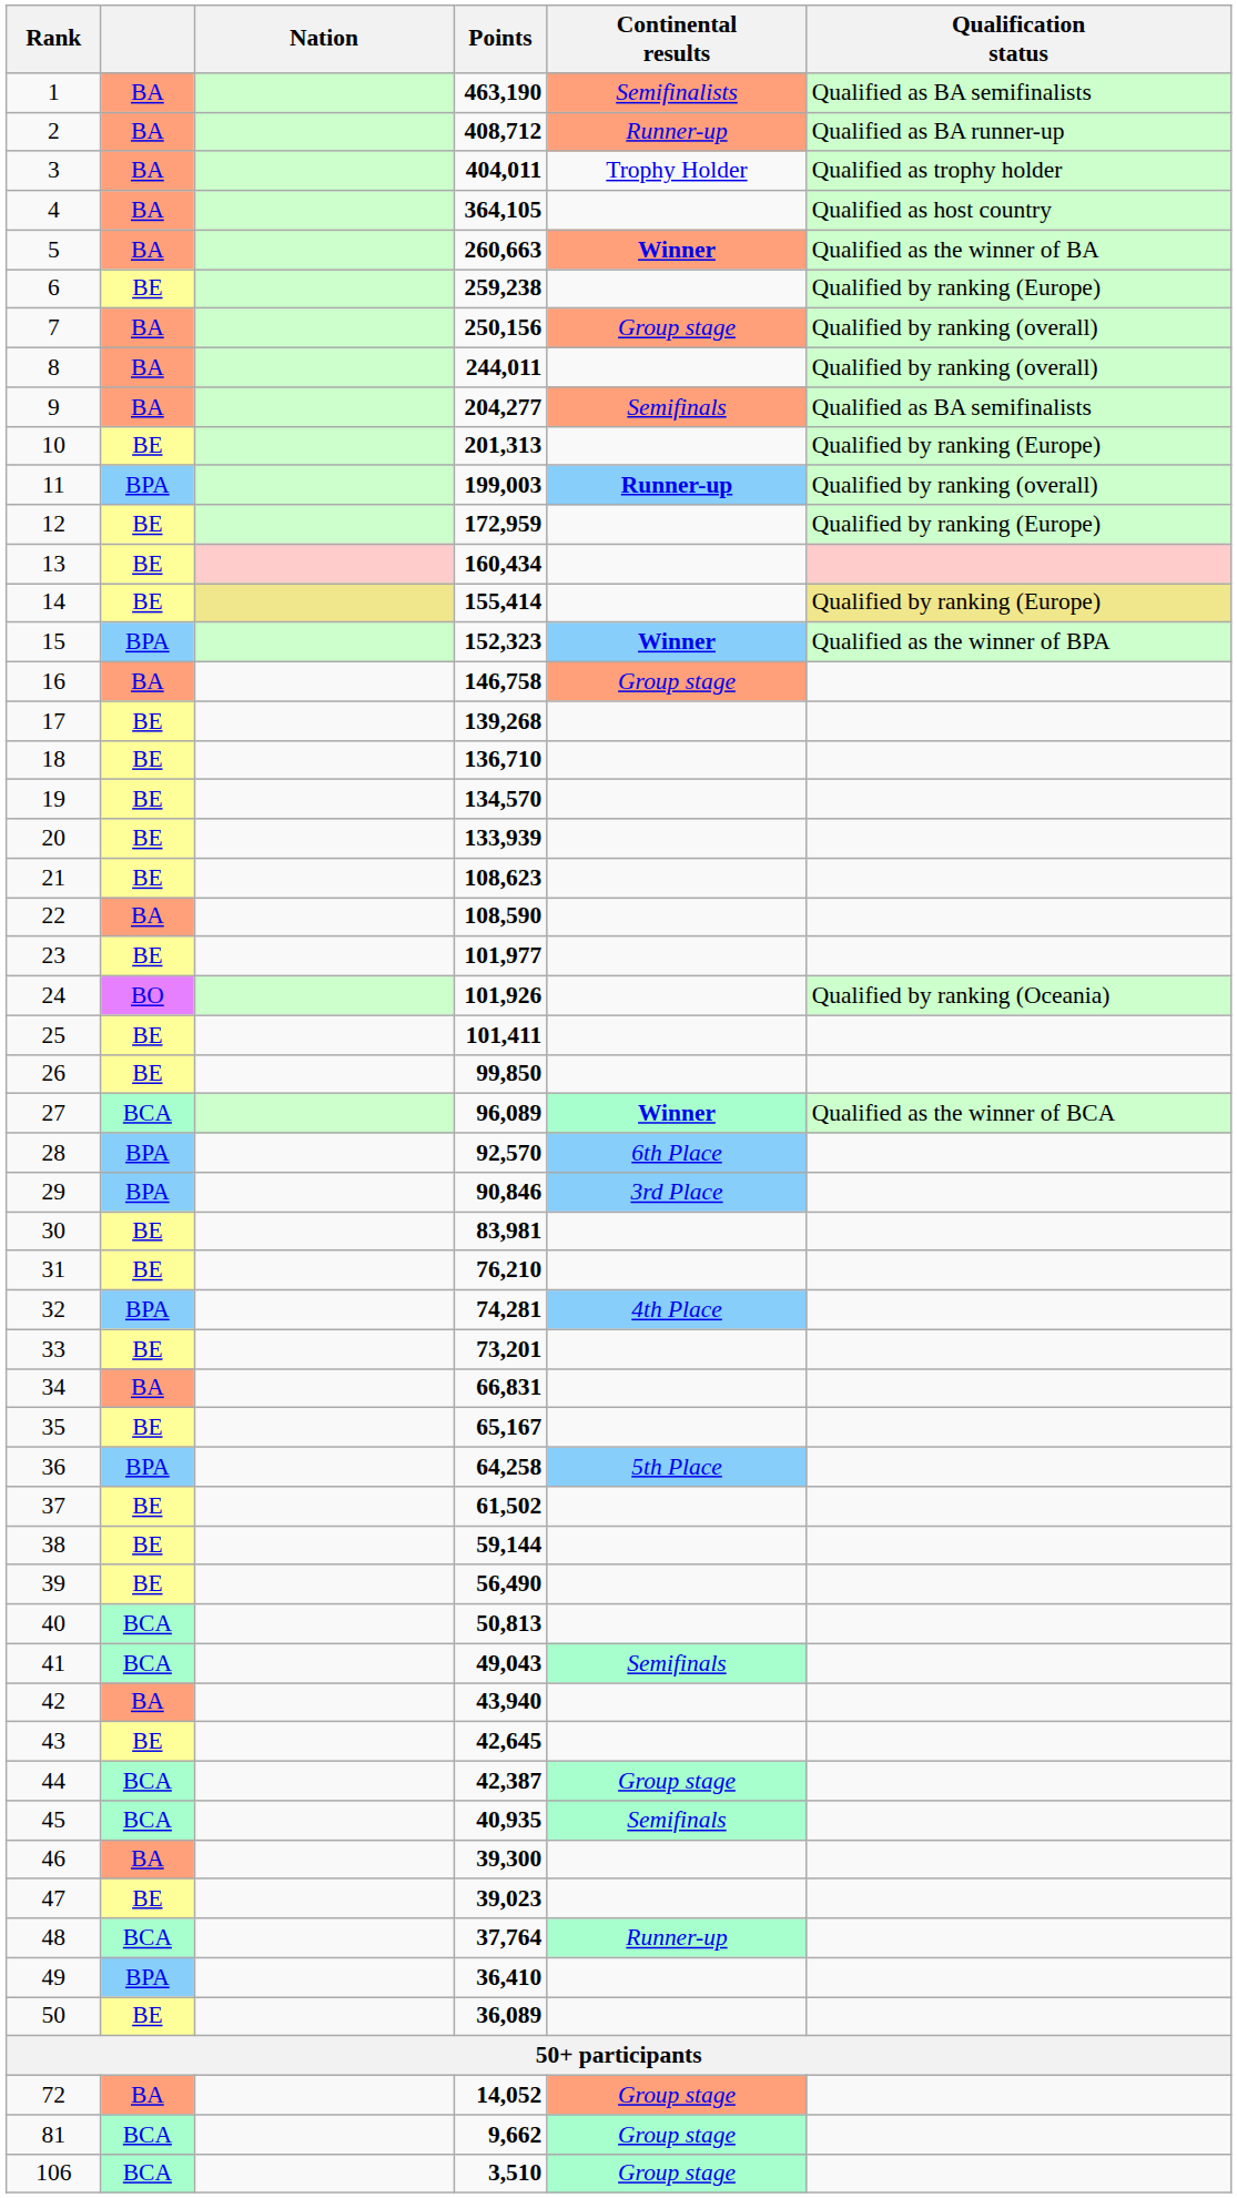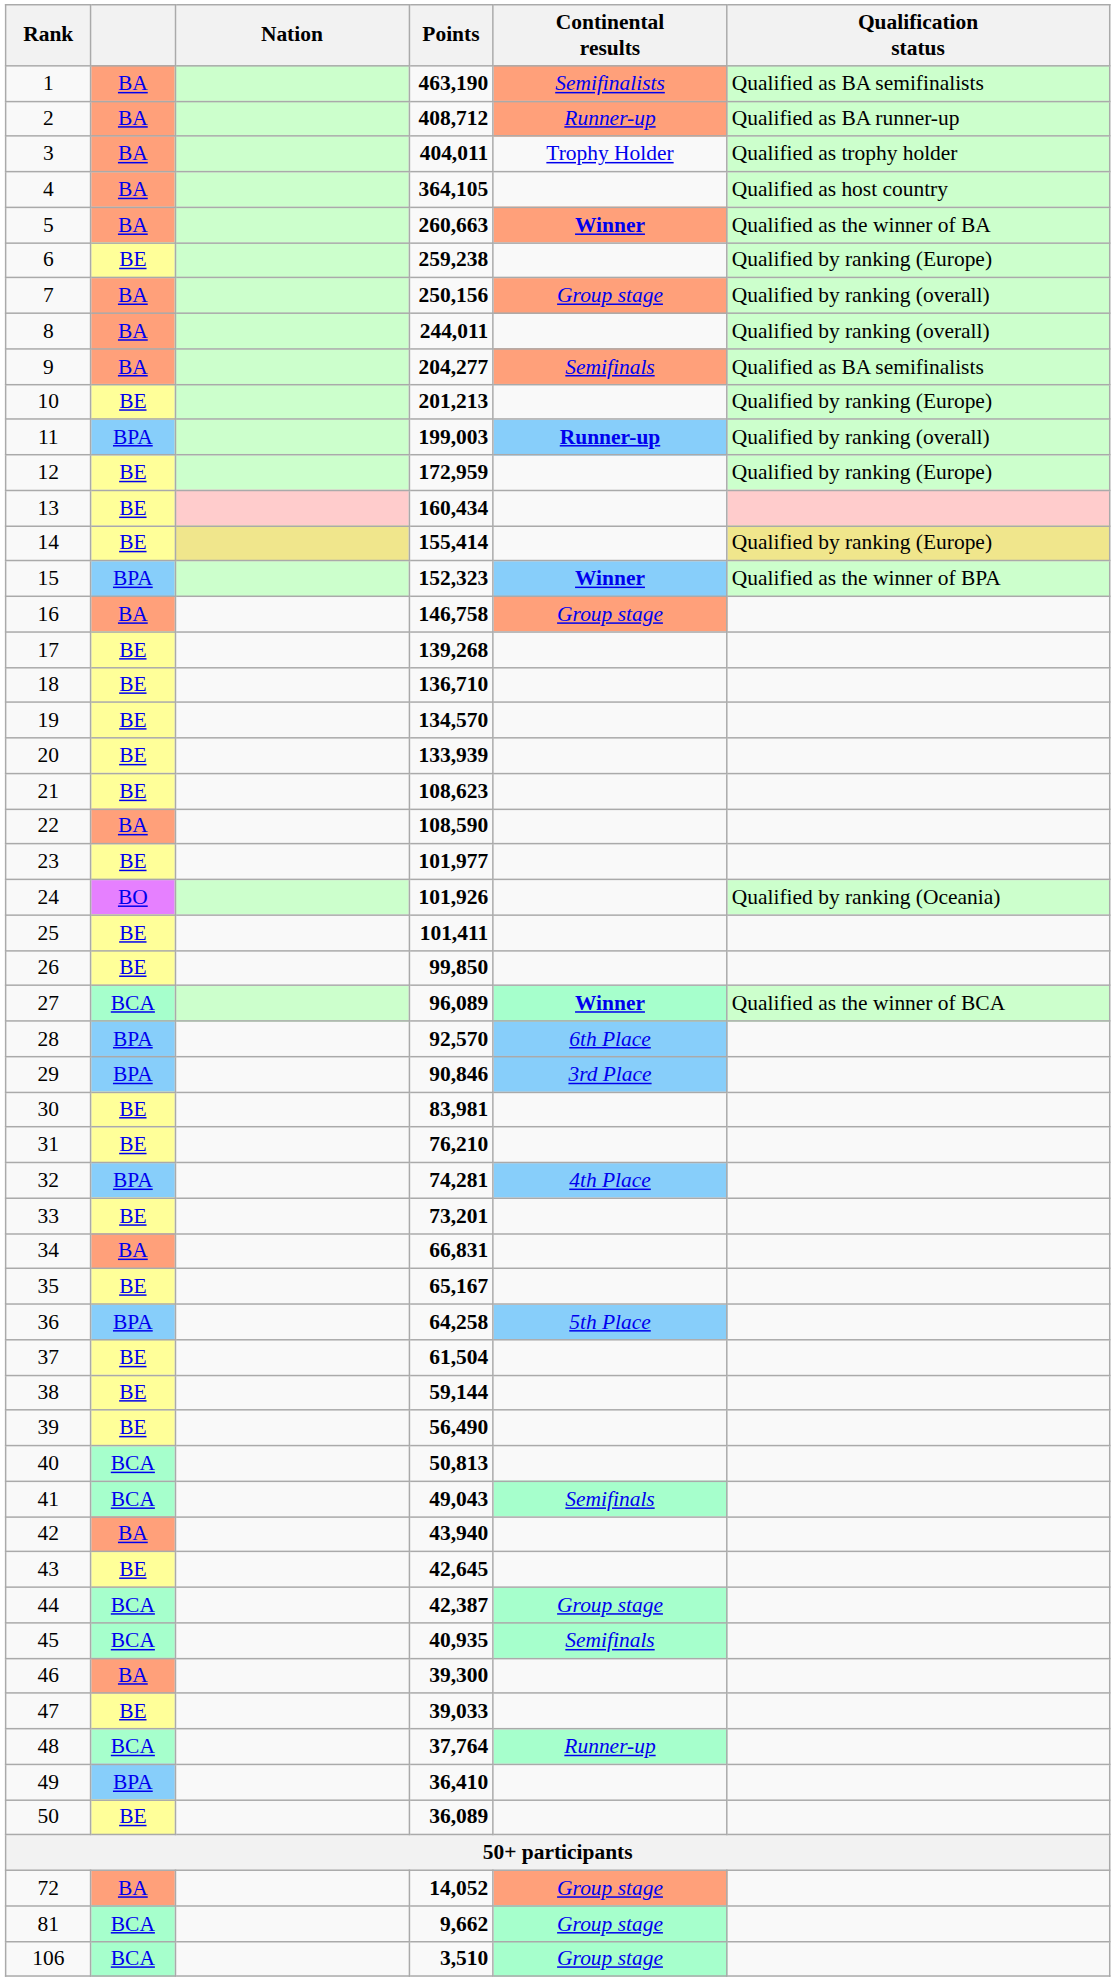 <table class="sortable wikitable" style="font-size:90%; text-align:center; margin:0.5em auto;">
 <tr>
 <th width="50">Rank</th>
 <th width="50"></th>
 <th width="150">Nation</th>
 <th width="50">Points</th>
 <th width="150">Continental<br>results</th>
 <th width="250">Qualification<br>status</th>
 </tr>
 <tr>
 <td>1</td>
 <td bgcolor="#FFA07A"><a href='#'>BA</a></td>
 <td align="left" bgcolor="#ccffcc"></td>
 <td align="right"><strong>463,190</strong></td>
 <td bgcolor="#FFA07A"><em><a href='#'>Semifinalists</a></em></td>
 <td align="left" bgcolor="#ccffcc">Qualified as BA semifinalists</td>
 </tr>
 <tr>
 <td>2</td>
 <td bgcolor="#FFA07A"><a href='#'>BA</a></td>
 <td align="left" bgcolor="#ccffcc"></td>
 <td align="right"><strong>408,712</strong></td>
 <td bgcolor="#FFA07A"><em><a href='#'>Runner-up</a></em></td>
 <td align="left" bgcolor="#ccffcc">Qualified as BA runner-up</td>
 </tr>
 <tr>
 <td>3</td>
 <td bgcolor="#FFA07A"><a href='#'>BA</a></td>
 <td align="left" bgcolor="#ccffcc"></td>
 <td align="right"><strong>404,011</strong></td>
 <td><a href='#'>Trophy Holder</a></td>
 <td align="left" bgcolor="#ccffcc">Qualified as trophy holder</td>
 </tr>
 <tr>
 <td>4</td>
 <td bgcolor="#FFA07A"><a href='#'>BA</a></td>
 <td align="left" bgcolor="#ccffcc"></td>
 <td align="right"><strong>364,105</strong></td>
 <td></td>
 <td align="left" bgcolor="#ccffcc">Qualified as host country</td>
 </tr>
 <tr>
 <td>5</td>
 <td bgcolor="#FFA07A"><a href='#'>BA</a></td>
 <td align="left" bgcolor="#ccffcc"></td>
 <td align="right"><strong>260,663</strong></td>
 <td bgcolor="#FFA07A"><strong><a href='#'>Winner</a></strong></td>
 <td align="left" bgcolor="#ccffcc">Qualified as the winner of BA</td>
 </tr>
 <tr>
 <td>6</td>
 <td bgcolor="#FFFF99"><a href='#'>BE</a></td>
 <td align="left" bgcolor="#ccffcc"></td>
 <td align="right"><strong>259,238</strong></td>
 <td></td>
 <td align="left" bgcolor="#ccffcc">Qualified by ranking (Europe)</td>
 </tr>
 <tr>
 <td>7</td>
 <td bgcolor="#FFA07A"><a href='#'>BA</a></td>
 <td align="left" bgcolor="#ccffcc"></td>
 <td align="right"><strong>250,156</strong></td>
 <td bgcolor="#FFA07A"><em><a href='#'>Group stage</a></em></td>
 <td align="left" bgcolor="#ccffcc">Qualified by ranking (overall)</td>
 </tr>
 <tr>
 <td>8</td>
 <td bgcolor="#FFA07A"><a href='#'>BA</a></td>
 <td align="left" bgcolor="#ccffcc"></td>
 <td align="right"><strong>244,011</strong></td>
 <td></td>
 <td align="left" bgcolor="#ccffcc">Qualified by ranking (overall)</td>
 </tr>
 <tr>
 <td>9</td>
 <td bgcolor="#FFA07A"><a href='#'>BA</a></td>
 <td align="left" bgcolor="#ccffcc"></td>
 <td align="right"><strong>204,277</strong></td>
 <td bgcolor="#FFA07A"><em><a href='#'>Semifinals</a></em></td>
 <td align="left" bgcolor="#ccffcc">Qualified as BA semifinalists</td>
 </tr>
 <tr>
 <td>10</td>
 <td bgcolor="#FFFF99"><a href='#'>BE</a></td>
 <td align="left" bgcolor="#ccffcc"></td>
-<td align="right"><strong>201,313</strong></td>
+<td align="right"><strong>201,213</strong></td>
 <td></td>
 <td align="left" bgcolor="#ccffcc">Qualified by ranking (Europe)</td>
 </tr>
 <tr>
 <td>11</td>
 <td bgcolor="#87CEFA"><a href='#'>BPA</a></td>
 <td align="left" bgcolor="#ccffcc"></td>
 <td align="right"><strong>199,003</strong></td>
 <td bgcolor="#87CEFA"><strong><a href='#'>Runner-up</a></strong></td>
 <td align="left" bgcolor="#ccffcc">Qualified by ranking (overall)</td>
 </tr>
 <tr>
 <td>12</td>
 <td bgcolor="#FFFF99"><a href='#'>BE</a></td>
 <td align="left" bgcolor="#ccffcc"></td>
 <td align="right"><strong>172,959</strong></td>
 <td></td>
 <td align="left" bgcolor="#ccffcc">Qualified by ranking (Europe)</td>
 </tr>
 <tr>
 <td>13</td>
 <td bgcolor="#FFFF99"><a href='#'>BE</a></td>
 <td align="left" bgcolor="#ffcccc"></td>
 <td align="right"><strong>160,434</strong></td>
 <td></td>
 <td align="left" bgcolor="#ffcccc"></td>
 </tr>
 <tr>
 <td>14</td>
 <td bgcolor="#FFFF99"><a href='#'>BE</a></td>
 <td align="left" bgcolor="#f0e68c"></td>
 <td align="right"><strong>155,414</strong></td>
 <td></td>
 <td align="left" bgcolor="#f0e68c">Qualified by ranking (Europe)</td>
 </tr>
 <tr>
 <td>15</td>
 <td bgcolor="#87CEFA"><a href='#'>BPA</a></td>
 <td align="left" bgcolor="#ccffcc"></td>
 <td align="right"><strong>152,323</strong></td>
 <td bgcolor="#87CEFA"><strong><a href='#'>Winner</a></strong></td>
 <td align="left" bgcolor="#ccffcc">Qualified as the winner of BPA</td>
 </tr>
 <tr>
 <td>16</td>
 <td bgcolor="#FFA07A"><a href='#'>BA</a></td>
 <td align="left"></td>
 <td align="right"><strong>146,758</strong></td>
 <td bgcolor="#FFA07A"><em><a href='#'>Group stage</a></em></td>
 <td></td>
 </tr>
 <tr>
 <td>17</td>
 <td bgcolor="#FFFF99"><a href='#'>BE</a></td>
 <td align="left"></td>
 <td align="right"><strong>139,268</strong></td>
 <td></td>
 <td></td>
 </tr>
 <tr>
 <td>18</td>
 <td bgcolor="#FFFF99"><a href='#'>BE</a></td>
 <td align="left"></td>
 <td align="right"><strong>136,710</strong></td>
 <td></td>
 <td></td>
 </tr>
 <tr>
 <td>19</td>
 <td bgcolor="#FFFF99"><a href='#'>BE</a></td>
 <td align="left"></td>
 <td align="right"><strong>134,570</strong></td>
 <td></td>
 <td></td>
 </tr>
 <tr>
 <td>20</td>
 <td bgcolor="#FFFF99"><a href='#'>BE</a></td>
 <td align="left"></td>
 <td align="right"><strong>133,939</strong></td>
 <td></td>
 <td></td>
 </tr>
 <tr>
 <td>21</td>
 <td bgcolor="#FFFF99"><a href='#'>BE</a></td>
 <td align="left"></td>
 <td align="right"><strong>108,623</strong></td>
 <td></td>
 <td></td>
 </tr>
 <tr>
 <td>22</td>
 <td bgcolor="#FFA07A"><a href='#'>BA</a></td>
 <td align="left"></td>
 <td align="right"><strong>108,590</strong></td>
 <td></td>
 <td></td>
 </tr>
 <tr>
 <td>23</td>
 <td bgcolor="#FFFF99"><a href='#'>BE</a></td>
 <td align="left"></td>
 <td align="right"><strong>101,977</strong></td>
 <td></td>
 <td></td>
 </tr>
 <tr>
 <td>24</td>
 <td bgcolor="#E680FF"><a href='#'>BO</a></td>
 <td align="left" bgcolor="#ccffcc"></td>
 <td align="right"><strong>101,926</strong></td>
 <td></td>
 <td align="left" bgcolor="#ccffcc">Qualified by ranking (Oceania)</td>
 </tr>
 <tr>
 <td>25</td>
 <td bgcolor="#FFFF99"><a href='#'>BE</a></td>
 <td align="left"></td>
 <td align="right"><strong>101,411</strong></td>
 <td></td>
 <td></td>
 </tr>
 <tr>
 <td>26</td>
 <td bgcolor="#FFFF99"><a href='#'>BE</a></td>
 <td align="left"></td>
 <td align="right"><strong>99,850</strong></td>
 <td></td>
 <td></td>
 </tr>
 <tr>
 <td>27</td>
 <td bgcolor="#A6FFCC"><a href='#'>BCA</a></td>
 <td align="left" bgcolor="#ccffcc"></td>
 <td align="right"><strong>96,089</strong></td>
 <td bgcolor="#A6FFCC"><strong><a href='#'>Winner</a></strong></td>
 <td align="left" bgcolor="#ccffcc">Qualified as the winner of BCA</td>
 </tr>
 <tr>
 <td>28</td>
 <td bgcolor="#87CEFA"><a href='#'>BPA</a></td>
 <td align="left"></td>
 <td align="right"><strong>92,570</strong></td>
 <td bgcolor="#87CEFA"><em><a href='#'>6th Place</a></em></td>
 <td></td>
 </tr>
 <tr>
 <td>29</td>
 <td bgcolor="#87CEFA"><a href='#'>BPA</a></td>
 <td align="left"></td>
 <td align="right"><strong>90,846</strong></td>
 <td bgcolor="#87CEFA"><em><a href='#'>3rd Place</a></em></td>
 <td></td>
 </tr>
 <tr>
 <td>30</td>
 <td bgcolor="#FFFF99"><a href='#'>BE</a></td>
 <td align="left"></td>
 <td align="right"><strong>83,981</strong></td>
 <td></td>
 <td></td>
 </tr>
 <tr>
 <td>31</td>
 <td bgcolor="#FFFF99"><a href='#'>BE</a></td>
 <td align="left"></td>
 <td align="right"><strong>76,210</strong></td>
 <td></td>
 <td></td>
 </tr>
 <tr>
 <td>32</td>
 <td bgcolor="#87CEFA"><a href='#'>BPA</a></td>
 <td align="left"></td>
 <td align="right"><strong>74,281</strong></td>
 <td bgcolor="#87CEFA"><em><a href='#'>4th Place</a></em></td>
 <td></td>
 </tr>
 <tr>
 <td>33</td>
 <td bgcolor="#FFFF99"><a href='#'>BE</a></td>
 <td align="left"></td>
 <td align="right"><strong>73,201</strong></td>
 <td></td>
 <td></td>
 </tr>
 <tr>
 <td>34</td>
 <td bgcolor="#FFA07A"><a href='#'>BA</a></td>
 <td align="left"></td>
 <td align="right"><strong>66,831</strong></td>
 <td></td>
 <td></td>
 </tr>
 <tr>
 <td>35</td>
 <td bgcolor="#FFFF99"><a href='#'>BE</a></td>
 <td align="left"></td>
 <td align="right"><strong>65,167</strong></td>
 <td></td>
 <td></td>
 </tr>
 <tr>
 <td>36</td>
 <td bgcolor="#87CEFA"><a href='#'>BPA</a></td>
 <td align="left"></td>
 <td align="right"><strong>64,258</strong></td>
 <td bgcolor="#87CEFA"><em><a href='#'>5th Place</a></em></td>
 <td></td>
 </tr>
 <tr>
 <td>37</td>
 <td bgcolor="#FFFF99"><a href='#'>BE</a></td>
 <td align="left"></td>
-<td align="right"><strong>61,502</strong></td>
+<td align="right"><strong>61,504</strong></td>
 <td></td>
 <td></td>
 </tr>
 <tr>
 <td>38</td>
 <td bgcolor="#FFFF99"><a href='#'>BE</a></td>
 <td align="left"></td>
 <td align="right"><strong>59,144</strong></td>
 <td></td>
 <td></td>
 </tr>
 <tr>
 <td>39</td>
 <td bgcolor="#FFFF99"><a href='#'>BE</a></td>
 <td align="left"></td>
 <td align="right"><strong>56,490</strong></td>
 <td></td>
 <td></td>
 </tr>
 <tr>
 <td>40</td>
 <td bgcolor="#A6FFCC"><a href='#'>BCA</a></td>
 <td align="left"></td>
 <td align="right"><strong>50,813</strong></td>
 <td></td>
 <td></td>
 </tr>
 <tr>
 <td>41</td>
 <td bgcolor="#A6FFCC"><a href='#'>BCA</a></td>
 <td align="left"></td>
 <td align="right"><strong>49,043</strong></td>
 <td bgcolor="#A6FFCC"><em><a href='#'>Semifinals</a></em></td>
 <td></td>
 </tr>
 <tr>
 <td>42</td>
 <td bgcolor="#FFA07A"><a href='#'>BA</a></td>
 <td align="left"></td>
 <td align="right"><strong>43,940</strong></td>
 <td></td>
 <td></td>
 </tr>
 <tr>
 <td>43</td>
 <td bgcolor="#FFFF99"><a href='#'>BE</a></td>
 <td align="left"></td>
 <td align="right"><strong>42,645</strong></td>
 <td></td>
 <td></td>
 </tr>
 <tr>
 <td>44</td>
 <td bgcolor="#A6FFCC"><a href='#'>BCA</a></td>
 <td align="left"></td>
 <td align="right"><strong>42,387</strong></td>
 <td bgcolor="#A6FFCC"><em><a href='#'>Group stage</a></em></td>
 <td></td>
 </tr>
 <tr>
 <td>45</td>
 <td bgcolor="#A6FFCC"><a href='#'>BCA</a></td>
 <td align="left"></td>
 <td align="right"><strong>40,935</strong></td>
 <td bgcolor="#A6FFCC"><em><a href='#'>Semifinals</a></em></td>
 <td></td>
 </tr>
 <tr>
 <td>46</td>
 <td bgcolor="#FFA07A"><a href='#'>BA</a></td>
 <td align="left"></td>
 <td align="right"><strong>39,300</strong></td>
 <td></td>
 <td></td>
 </tr>
 <tr>
 <td>47</td>
 <td bgcolor="#FFFF99"><a href='#'>BE</a></td>
 <td align="left"></td>
-<td align="right"><strong>39,023</strong></td>
+<td align="right"><strong>39,033</strong></td>
 <td></td>
 <td></td>
 </tr>
 <tr>
 <td>48</td>
 <td bgcolor="#A6FFCC"><a href='#'>BCA</a></td>
 <td align="left"></td>
 <td align="right"><strong>37,764</strong></td>
 <td bgcolor="#A6FFCC"><em><a href='#'>Runner-up</a></em></td>
 <td></td>
 </tr>
 <tr>
 <td>49</td>
 <td bgcolor="#87CEFA"><a href='#'>BPA</a></td>
 <td align="left"></td>
 <td align="right"><strong>36,410</strong></td>
 <td></td>
 <td></td>
 </tr>
 <tr>
 <td>50</td>
 <td bgcolor="#FFFF99"><a href='#'>BE</a></td>
 <td align="left"></td>
 <td align="right"><strong>36,089</strong></td>
 <td></td>
 <td></td>
 </tr>
 <tr>
 <th colspan="6">50+ participants</th>
 </tr>
 <tr>
 <td>72</td>
 <td bgcolor="#FFA07A"><a href='#'>BA</a></td>
 <td align="left"></td>
 <td align="right"><strong>14,052</strong></td>
 <td bgcolor="#FFA07A"><em><a href='#'>Group stage</a></em></td>
 <td></td>
 </tr>
 <tr>
 <td>81</td>
 <td bgcolor="#A6FFCC"><a href='#'>BCA</a></td>
 <td align="left"></td>
 <td align="right"><strong>9,662</strong></td>
 <td bgcolor="#A6FFCC"><em><a href='#'>Group stage</a></em></td>
 <td></td>
 </tr>
 <tr>
 <td>106</td>
 <td bgcolor="#A6FFCC"><a href='#'>BCA</a></td>
 <td align="left"></td>
 <td align="right"><strong>3,510</strong></td>
 <td bgcolor="#A6FFCC"><em><a href='#'>Group stage</a></em></td>
 <td></td>
 </tr>
 </table>
